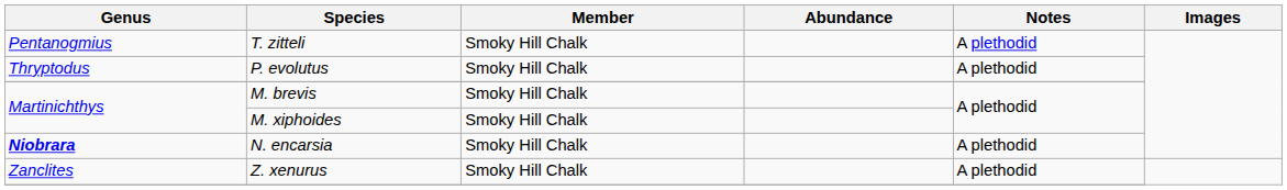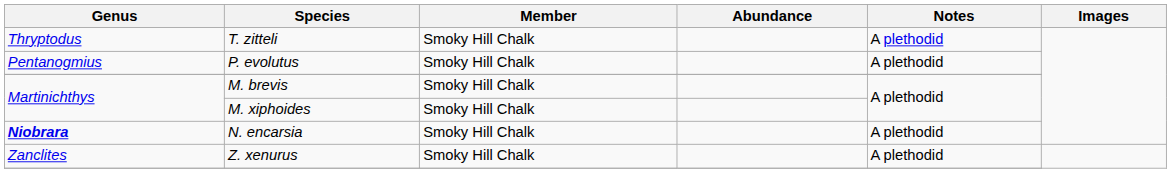 <table class="wikitable" style="margin:auto; width:100%;">
 <tr>
 <th>Genus</th>
 <th>Species</th>
 <th>Member</th>
 <th>Abundance</th>
 <th>Notes</th>
 <th>Images</th>
 </tr>
 <tr>
-<td><em><a href='#'>Pentanogmius</a></em></td>
+<td><em><a href='#'>Thryptodus</a></em></td>
 <td><em>T. zitteli</em></td>
 <td>Smoky Hill Chalk</td>
 <td></td>
 <td>A <a href='#'>plethodid</a></td>
 <td rowspan=6></td>
 </tr>
 <tr>
-<td><em><a href='#'>Thryptodus</a></em></td>
+<td><em><a href='#'>Pentanogmius</a></em></td>
 <td><em>P. evolutus</em></td>
 <td>Smoky Hill Chalk</td>
 <td></td>
 <td>A plethodid</td>
 </tr>
 <tr>
 </tr>
 <tr>
 <td rowspan=2><em><a href='#'>Martinichthys</a></em></td>
 <td><em>M. brevis</em></td>
 <td>Smoky Hill Chalk</td>
 <td></td>
 <td rowspan=2>A plethodid</td>
 </tr>
 <tr>
 <td><em>M. xiphoides</em></td>
 <td>Smoky Hill Chalk</td>
 <td></td>
 </tr>
 <tr>
 <td><strong><em><a href='#'>Niobrara</a></em></strong></td>
 <td><em>N. encarsia</em></td>
 <td>Smoky Hill Chalk</td>
 <td></td>
 <td>A plethodid</td>
 </tr>
 <tr>
 <td><em><a href='#'>Zanclites</a></em></td>
 <td><em>Z. xenurus</em></td>
 <td>Smoky Hill Chalk</td>
 <td></td>
 <td>A plethodid</td>
 </tr>
 <tr>
 </tr>
 </table>
